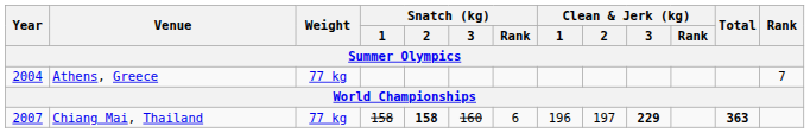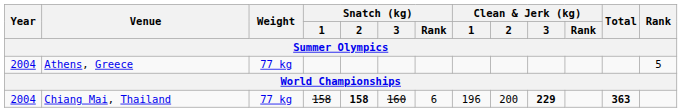 <table class = "wikitable" style="text-align:center;">
 <tr>
 <th rowspan=2 width=40>Year</th>
 <th rowspan=2 width=250>Venue</th>
 <th rowspan=2 width=60>Weight</th>
 <th colspan=4>Snatch (kg)</th>
 <th colspan=4>Clean & Jerk (kg)</th>
 <th rowspan=2 width=40>Total</th>
 <th rowspan=2 width=40>Rank</th>
 </tr>
 <tr>
 <th width=40>1</th>
 <th width=40>2</th>
 <th width=40>3</th>
 <th width=40>Rank</th>
 <th width=40>1</th>
 <th width=40>2</th>
 <th width=40>3</th>
 <th width=40>Rank</th>
 </tr>
 <tr>
 <th colspan=13><a href='#'>Summer Olympics</a></th>
 </tr>
 <tr>
 <td><a href='#'>2004</a></td>
 <td align=left> <a href='#'>Athens</a>, <a href='#'>Greece</a></td>
 <td><a href='#'>77 kg</a></td>
 <td></td>
 <td></td>
 <td></td>
 <td></td>
 <td></td>
 <td></td>
 <td></td>
 <td></td>
 <td></td>
-<td>7</td>
+<td>5</td>
 </tr>
 <tr>
 <th colspan=13><a href='#'>World Championships</a></th>
 </tr>
 <tr>
-<td><a href='#'>2007</a></td>
+<td><a href='#'>2004</a></td>
 <td align=left> <a href='#'>Chiang Mai</a>, <a href='#'>Thailand</a></td>
 <td><a href='#'>77 kg</a></td>
 <td><s>158</s></td>
 <td><strong>158</strong></td>
 <td><s>160</s></td>
 <td>6</td>
 <td>196</td>
-<td>197</td>
+<td>200</td>
 <td><strong>229</strong></td>
 <td></td>
 <td><strong>363</strong></td>
 <td></td>
 </tr>
 </table>
